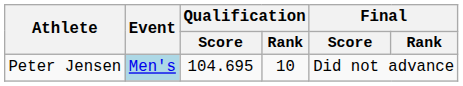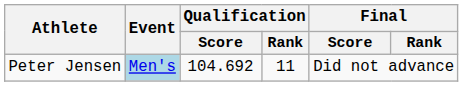 <table class="wikitable" style="font-size:90%">
 <tr>
 <th rowspan="2">Athlete</th>
 <th rowspan="2">Event</th>
 <th colspan="2">Qualification</th>
 <th colspan="2">Final</th>
 </tr>
 <tr style="font-size:95%">
 <th>Score</th>
 <th>Rank</th>
 <th>Score</th>
 <th>Rank</th>
 </tr>
 <tr align=center>
 <td align=left>Peter Jensen</td>
 <td align=left style="background: lightblue;"><a href='#'>Men's</a></td>
-<td>104.695</td>
-<td>10</td>
+<td>104.692</td>
+<td>11</td>
 <td colspan=2>Did not advance</td>
 </tr>
 </table>
